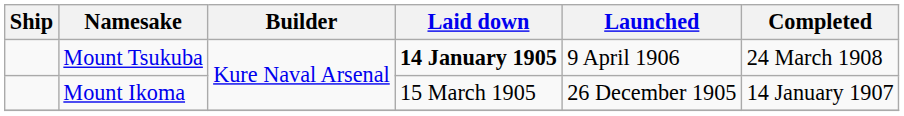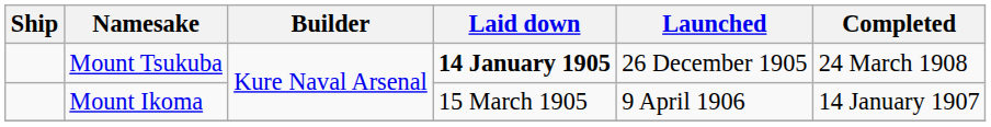 <table class="wikitable plainrowheaders">
 <tr>
 <th scope="col">Ship</th>
 <th scope="col">Namesake</th>
 <th scope="col">Builder</th>
 <th scope="col"><a href='#'>Laid down</a></th>
 <th scope="col"><a href='#'>Launched</a></th>
 <th scope="col">Completed</th>
 </tr>
 <tr>
 <td scope="row"></td>
 <td><a href='#'>Mount Tsukuba</a></td>
 <td rowspan=2><a href='#'>Kure Naval Arsenal</a></td>
 <td><strong>14 January 1905</strong></td>
-<td>9 April 1906</td>
+<td>26 December 1905</td>
 <td>24 March 1908</td>
 </tr>
 <tr>
 <td scope="row"></td>
 <td><a href='#'>Mount Ikoma</a></td>
 <td>15 March 1905</td>
-<td>26 December 1905</td>
+<td>9 April 1906</td>
 <td>14 January 1907</td>
 </tr>
 <tr>
 </tr>
 </table>
